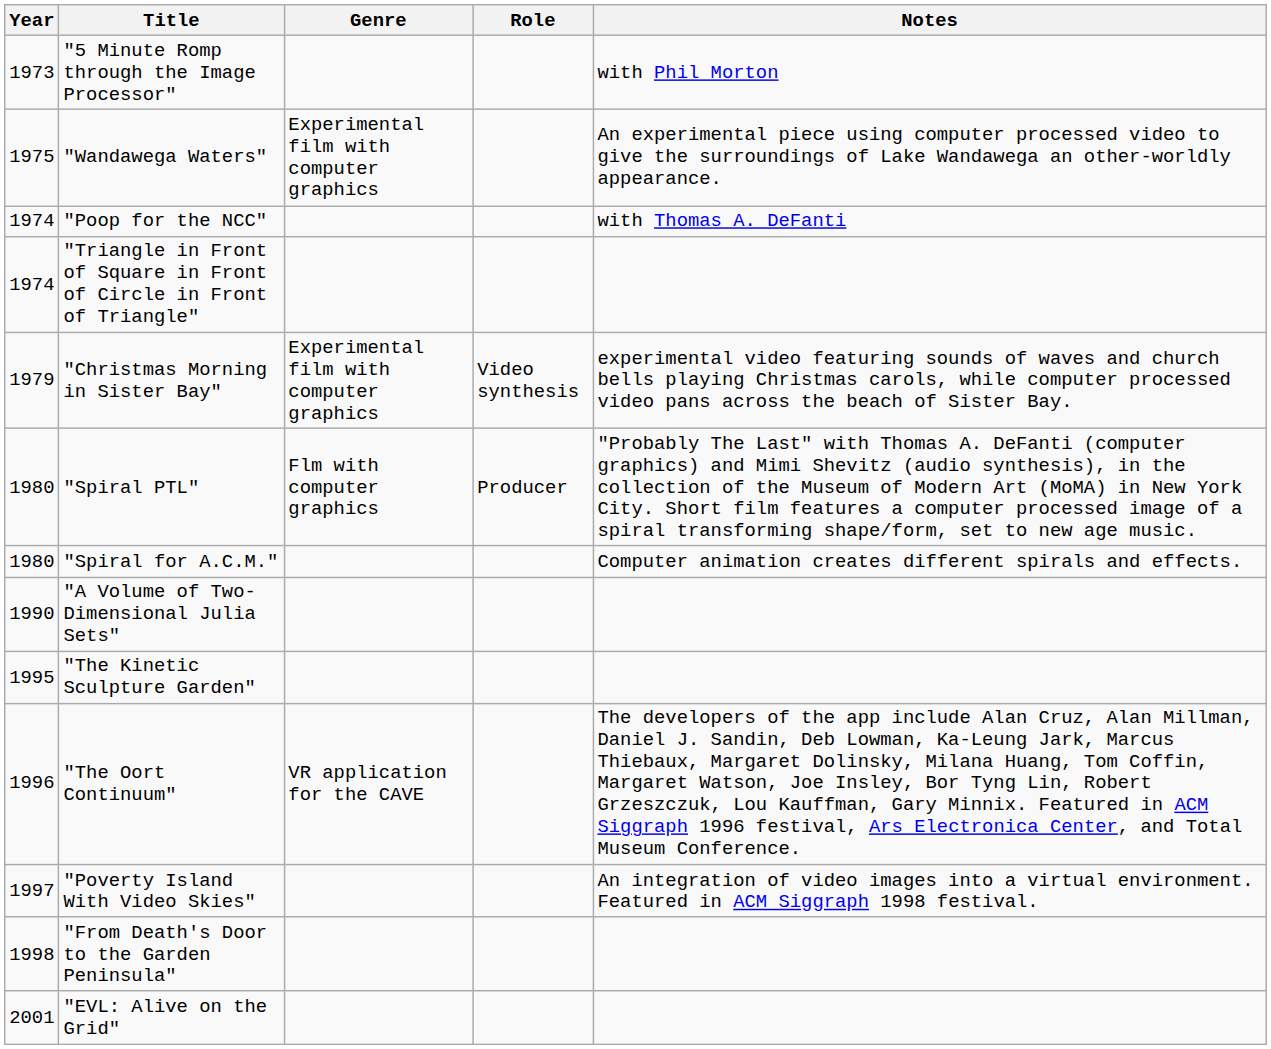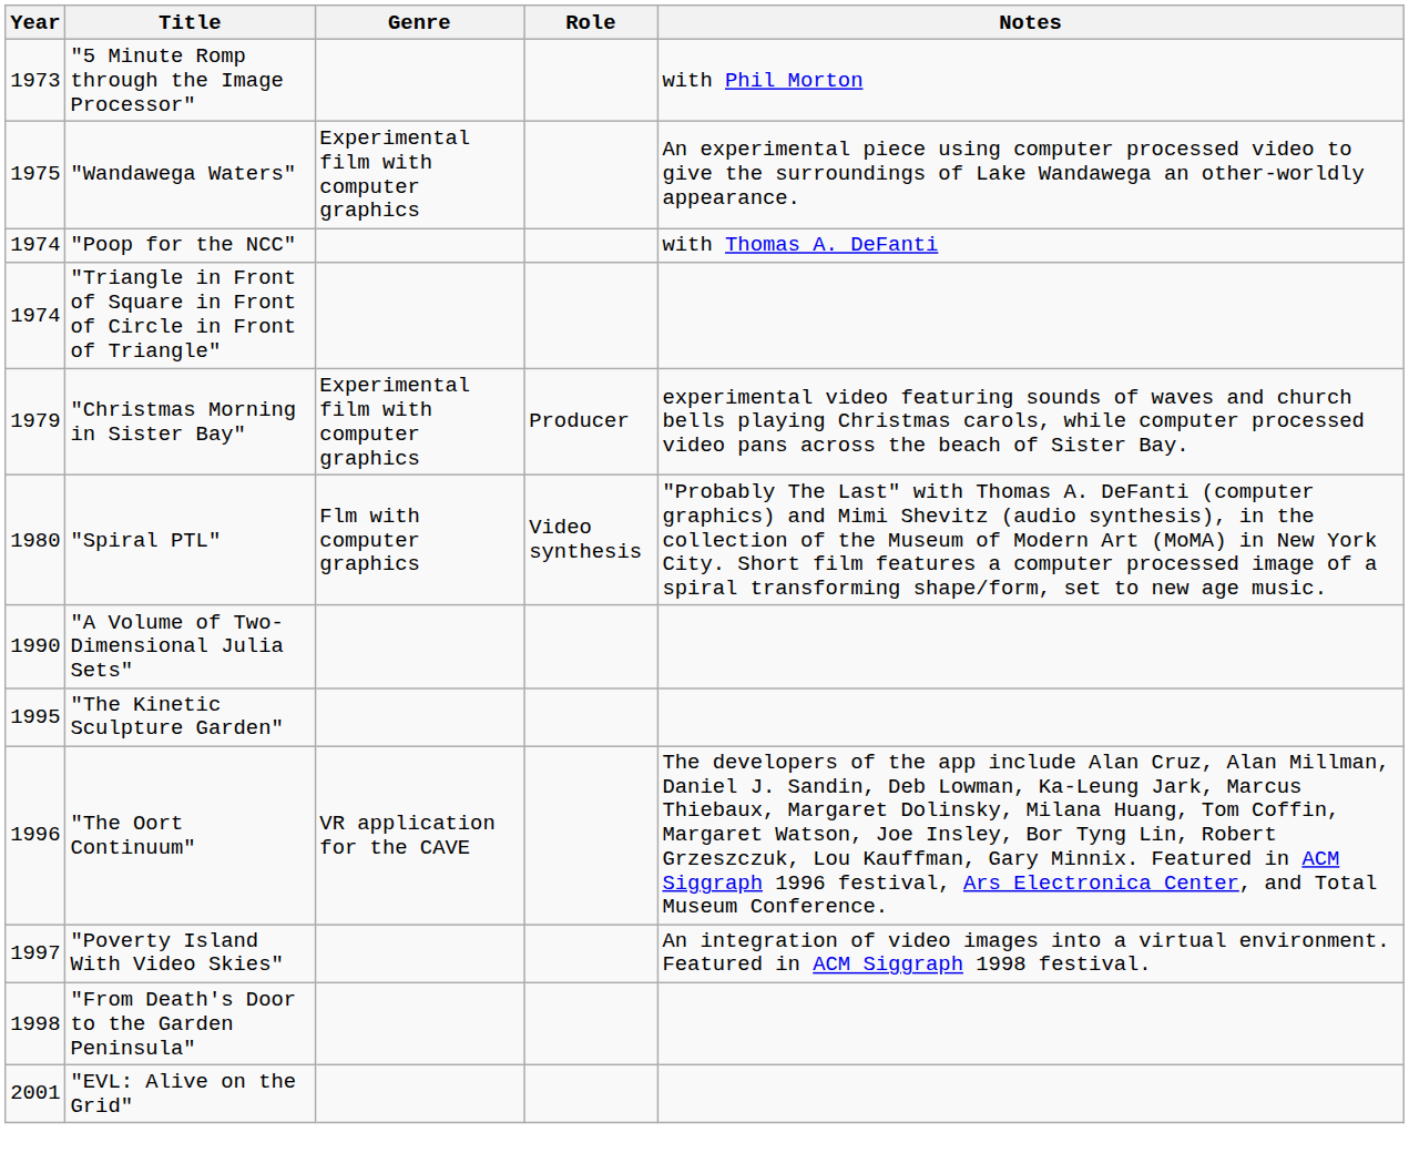 <table class="wikitable">
 <tr>
 <th>Year</th>
 <th>Title</th>
 <th>Genre</th>
 <th>Role</th>
 <th>Notes</th>
 </tr>
 <tr>
 <td>1973</td>
 <td>"5 Minute Romp through the Image Processor"</td>
 <td></td>
 <td></td>
 <td>with <a href='#'>Phil Morton</a></td>
 </tr>
 <tr>
 <td>1975</td>
 <td>"Wandawega Waters"</td>
 <td>Experimental film with computer graphics</td>
 <td></td>
 <td>An experimental piece using computer processed video to give the surroundings of Lake Wandawega an other-worldly appearance.</td>
 </tr>
 <tr>
 <td>1974</td>
 <td>"Poop for the NCC"</td>
 <td></td>
 <td></td>
 <td>with <a href='#'>Thomas A. DeFanti</a></td>
 </tr>
 <tr>
 <td>1974</td>
 <td>"Triangle in Front of Square in Front of Circle in Front of Triangle"</td>
 <td></td>
 <td></td>
 <td></td>
 </tr>
 <tr>
 <td>1979</td>
 <td>"Christmas Morning in Sister Bay"</td>
 <td>Experimental film with computer graphics</td>
-<td>Video synthesis</td>
+<td>Producer</td>
 <td>experimental video featuring sounds of waves and church bells playing Christmas carols, while computer processed video pans across the beach of Sister Bay.</td>
 </tr>
 <tr>
 <td>1980</td>
 <td>"Spiral PTL"</td>
 <td>Flm with computer graphics</td>
-<td>Producer</td>
+<td>Video synthesis</td>
 <td>"Probably The Last" with Thomas A. DeFanti (computer graphics) and Mimi Shevitz (audio synthesis), in the collection of the Museum of Modern Art (MoMA) in New York City. Short film features a computer processed image of a spiral transforming shape/form, set to new age music.</td>
-</tr>
-<tr>
-<td>1980</td>
-<td>"Spiral for A.C.M."</td>
-<td></td>
-<td></td>
-<td>Computer animation creates different spirals and effects.</td>
 </tr>
 <tr>
 <td>1990</td>
 <td>"A Volume of Two-Dimensional Julia Sets"</td>
 <td></td>
 <td></td>
 <td></td>
 </tr>
 <tr>
 <td>1995</td>
 <td>"The Kinetic Sculpture Garden"</td>
 <td></td>
 <td></td>
 <td></td>
 </tr>
 <tr>
 <td>1996</td>
 <td>"The Oort Continuum"</td>
 <td>VR application for the CAVE</td>
 <td></td>
 <td>The developers of the app include Alan Cruz, Alan Millman, Daniel J. Sandin, Deb Lowman, Ka-Leung Jark, Marcus Thiebaux, Margaret Dolinsky, Milana Huang, Tom Coffin, Margaret Watson, Joe Insley, Bor Tyng Lin, Robert Grzeszczuk, Lou Kauffman, Gary Minnix. Featured in <a href='#'>ACM Siggraph</a> 1996 festival, <a href='#'>Ars Electronica Center</a>, and Total Museum Conference.</td>
 </tr>
 <tr>
 <td>1997</td>
 <td>"Poverty Island With Video Skies"</td>
 <td></td>
 <td></td>
 <td>An integration of video images into a virtual environment. Featured in <a href='#'>ACM Siggraph</a> 1998 festival.</td>
 </tr>
 <tr>
 <td>1998</td>
 <td>"From Death's Door to the Garden Peninsula"</td>
 <td></td>
 <td></td>
 <td></td>
 </tr>
 <tr>
 <td>2001</td>
 <td>"EVL: Alive on the Grid"</td>
 <td></td>
 <td></td>
 <td></td>
 </tr>
 </table>
